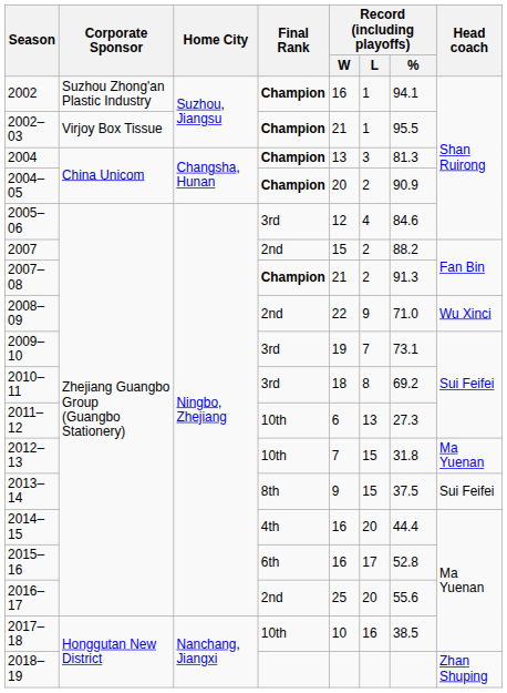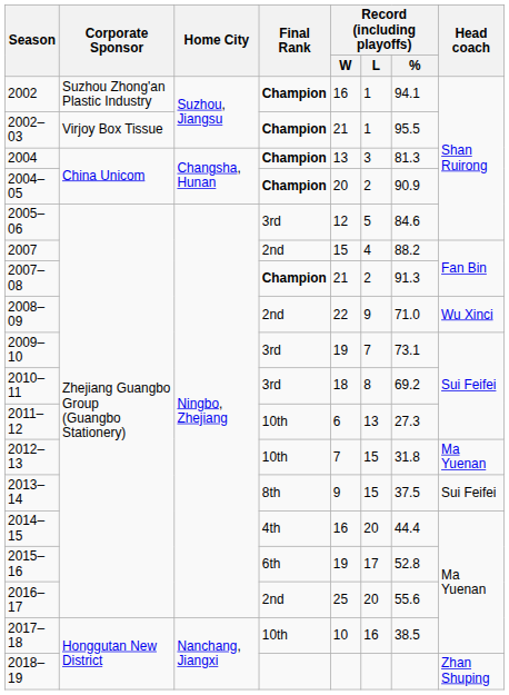 <table class="wikitable sortable">
 <tr>
 <th rowspan=2>Season</th>
 <th rowspan=2>Corporate Sponsor</th>
 <th rowspan=2>Home City</th>
 <th rowspan=2>Final Rank</th>
 <th colspan=3>Record (including playoffs)</th>
 <th rowspan=2>Head coach</th>
 </tr>
 <tr>
 <th>W</th>
 <th>L</th>
 <th>%</th>
 </tr>
 <tr>
 <td>2002</td>
 <td>Suzhou Zhong'an Plastic Industry</td>
 <td rowspan=2><a href='#'>Suzhou</a>, <a href='#'>Jiangsu</a></td>
 <td><strong>Champion</strong></td>
 <td>16</td>
 <td>1</td>
 <td>94.1</td>
 <td rowspan=5><a href='#'>Shan Ruirong</a></td>
 </tr>
 <tr>
 <td>2002–03</td>
 <td>Virjoy Box Tissue</td>
 <td><strong>Champion</strong></td>
 <td>21</td>
 <td>1</td>
 <td>95.5</td>
 </tr>
 <tr>
 <td>2004</td>
 <td rowspan=2><a href='#'>China Unicom</a></td>
 <td rowspan=2><a href='#'>Changsha</a>, <a href='#'>Hunan</a></td>
 <td><strong>Champion</strong></td>
 <td>13</td>
 <td>3</td>
 <td>81.3</td>
 </tr>
 <tr>
 <td>2004–05</td>
 <td><strong>Champion</strong></td>
 <td>20</td>
 <td>2</td>
 <td>90.9</td>
 </tr>
 <tr>
 <td>2005–06</td>
 <td rowspan=12>Zhejiang Guangbo Group<br>(Guangbo Stationery)</td>
 <td rowspan=12><a href='#'>Ningbo</a>, <a href='#'>Zhejiang</a></td>
 <td>3rd</td>
 <td>12</td>
-<td>4</td>
+<td>5</td>
 <td>84.6</td>
 </tr>
 <tr>
 <td>2007</td>
 <td>2nd</td>
 <td>15</td>
-<td>2</td>
+<td>4</td>
 <td>88.2</td>
 <td rowspan=2><a href='#'>Fan Bin</a></td>
 </tr>
 <tr>
 <td>2007–08</td>
 <td><strong>Champion</strong></td>
 <td>21</td>
 <td>2</td>
 <td>91.3</td>
 </tr>
 <tr>
 <td>2008–09</td>
 <td>2nd</td>
 <td>22</td>
 <td>9</td>
 <td>71.0</td>
 <td><a href='#'>Wu Xinci</a></td>
 </tr>
 <tr>
 <td>2009–10</td>
 <td>3rd</td>
 <td>19</td>
 <td>7</td>
 <td>73.1</td>
 <td rowspan=3><a href='#'>Sui Feifei</a></td>
 </tr>
 <tr>
 <td>2010–11</td>
 <td>3rd</td>
 <td>18</td>
 <td>8</td>
 <td>69.2</td>
 </tr>
 <tr>
 <td>2011–12</td>
 <td>10th</td>
 <td>6</td>
 <td>13</td>
 <td>27.3</td>
 </tr>
 <tr>
 <td>2012–13</td>
 <td>10th</td>
 <td>7</td>
 <td>15</td>
 <td>31.8</td>
 <td><a href='#'>Ma Yuenan</a></td>
 </tr>
 <tr>
 <td>2013–14</td>
 <td>8th</td>
 <td>9</td>
 <td>15</td>
 <td>37.5</td>
 <td>Sui Feifei</td>
 </tr>
 <tr>
 <td>2014–15</td>
 <td>4th</td>
 <td>16</td>
 <td>20</td>
 <td>44.4</td>
 <td rowspan=4>Ma Yuenan</td>
 </tr>
 <tr>
 <td>2015–16</td>
 <td>6th</td>
-<td>16</td>
+<td>19</td>
 <td>17</td>
 <td>52.8</td>
 </tr>
 <tr>
 <td>2016–17</td>
 <td>2nd</td>
 <td>25</td>
 <td>20</td>
 <td>55.6</td>
 </tr>
 <tr>
 <td>2017–18</td>
 <td rowspan=2><a href='#'>Honggutan New District</a></td>
 <td rowspan=2><a href='#'>Nanchang</a>, <a href='#'>Jiangxi</a></td>
 <td>10th</td>
 <td>10</td>
 <td>16</td>
 <td>38.5</td>
 </tr>
 <tr>
 <td>2018–19</td>
 <td></td>
 <td></td>
 <td></td>
 <td></td>
 <td><a href='#'>Zhan Shuping</a></td>
 </tr>
 </table>
